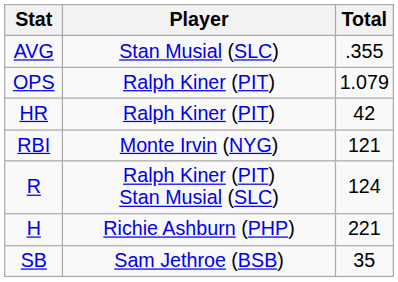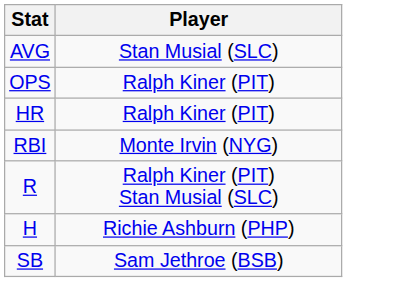 <table class="wikitable" style="text-align:center;">
 <tr>
 <th style="width:15%;">Stat</th>
 <th>Player</th>
-<th style="width:15%;">Total</th>
 </tr>
 <tr>
 <td><a href='#'>AVG</a></td>
 <td><a href='#'>Stan Musial</a> (<a href='#'>SLC</a>)</td>
-<td>.355</td>
 </tr>
 <tr>
 <td><a href='#'>OPS</a></td>
 <td><a href='#'>Ralph Kiner</a> (<a href='#'>PIT</a>)</td>
-<td>1.079</td>
 </tr>
 <tr>
 <td><a href='#'>HR</a></td>
 <td><a href='#'>Ralph Kiner</a> (<a href='#'>PIT</a>)</td>
-<td>42</td>
 </tr>
 <tr>
 <td><a href='#'>RBI</a></td>
 <td><a href='#'>Monte Irvin</a> (<a href='#'>NYG</a>)</td>
-<td>121</td>
 </tr>
 <tr>
 <td><a href='#'>R</a></td>
 <td><a href='#'>Ralph Kiner</a> (<a href='#'>PIT</a>)<br><a href='#'>Stan Musial</a> (<a href='#'>SLC</a>)</td>
-<td>124</td>
 </tr>
 <tr>
 <td><a href='#'>H</a></td>
 <td><a href='#'>Richie Ashburn</a> (<a href='#'>PHP</a>)</td>
-<td>221</td>
 </tr>
 <tr>
 <td><a href='#'>SB</a></td>
 <td><a href='#'>Sam Jethroe</a> (<a href='#'>BSB</a>)</td>
-<td>35</td>
 </tr>
 </table>
